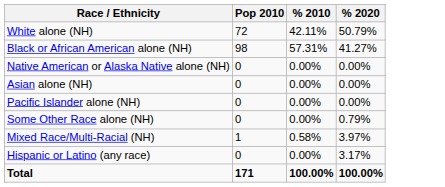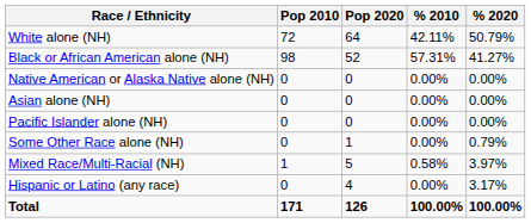 <table class="wikitable">
 <tr>
 <th>Race / Ethnicity</th>
 <th>Pop 2010</th>
+<th>Pop 2020</th>
 <th>% 2010</th>
 <th>% 2020</th>
 </tr>
 <tr>
 <td><a href='#'>White</a> alone (NH)</td>
 <td>72</td>
+<td>64</td>
 <td>42.11%</td>
 <td>50.79%</td>
 </tr>
 <tr>
 <td><a href='#'>Black or African American</a> alone (NH)</td>
 <td>98</td>
+<td>52</td>
 <td>57.31%</td>
 <td>41.27%</td>
 </tr>
 <tr>
 <td><a href='#'>Native American</a> or <a href='#'>Alaska Native</a> alone (NH)</td>
+<td>0</td>
 <td>0</td>
 <td>0.00%</td>
 <td>0.00%</td>
 </tr>
 <tr>
 <td><a href='#'>Asian</a> alone (NH)</td>
 <td>0</td>
+<td>0</td>
 <td>0.00%</td>
 <td>0.00%</td>
 </tr>
 <tr>
 <td><a href='#'>Pacific Islander</a> alone (NH)</td>
+<td>0</td>
 <td>0</td>
 <td>0.00%</td>
 <td>0.00%</td>
 </tr>
 <tr>
 <td><a href='#'>Some Other Race</a> alone (NH)</td>
 <td>0</td>
+<td>1</td>
 <td>0.00%</td>
 <td>0.79%</td>
 </tr>
 <tr>
 <td><a href='#'>Mixed Race/Multi-Racial</a> (NH)</td>
 <td>1</td>
+<td>5</td>
 <td>0.58%</td>
 <td>3.97%</td>
 </tr>
 <tr>
 <td><a href='#'>Hispanic or Latino</a> (any race)</td>
 <td>0</td>
+<td>4</td>
 <td>0.00%</td>
 <td>3.17%</td>
 </tr>
 <tr>
 <td><strong>Total</strong></td>
 <td><strong>171</strong></td>
+<td><strong>126</strong></td>
 <td><strong>100.00%</strong></td>
 <td><strong>100.00%</strong></td>
 </tr>
 </table>
